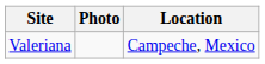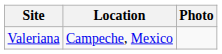 <table class="wikitable sortable" align="left" style="margin: 1em auto 1em auto">
 <tr>
 <th>Site</th>
+<th>Location</th>
 <th>Photo</th>
-<th>Location</th>
 </tr>
 <tr>
 <td><a href='#'>Valeriana</a></td>
+<td><a href='#'>Campeche</a>, <a href='#'>Mexico</a></td>
 <td></td>
-<td><a href='#'>Campeche</a>, <a href='#'>Mexico</a></td>
 </tr>
 </table>
